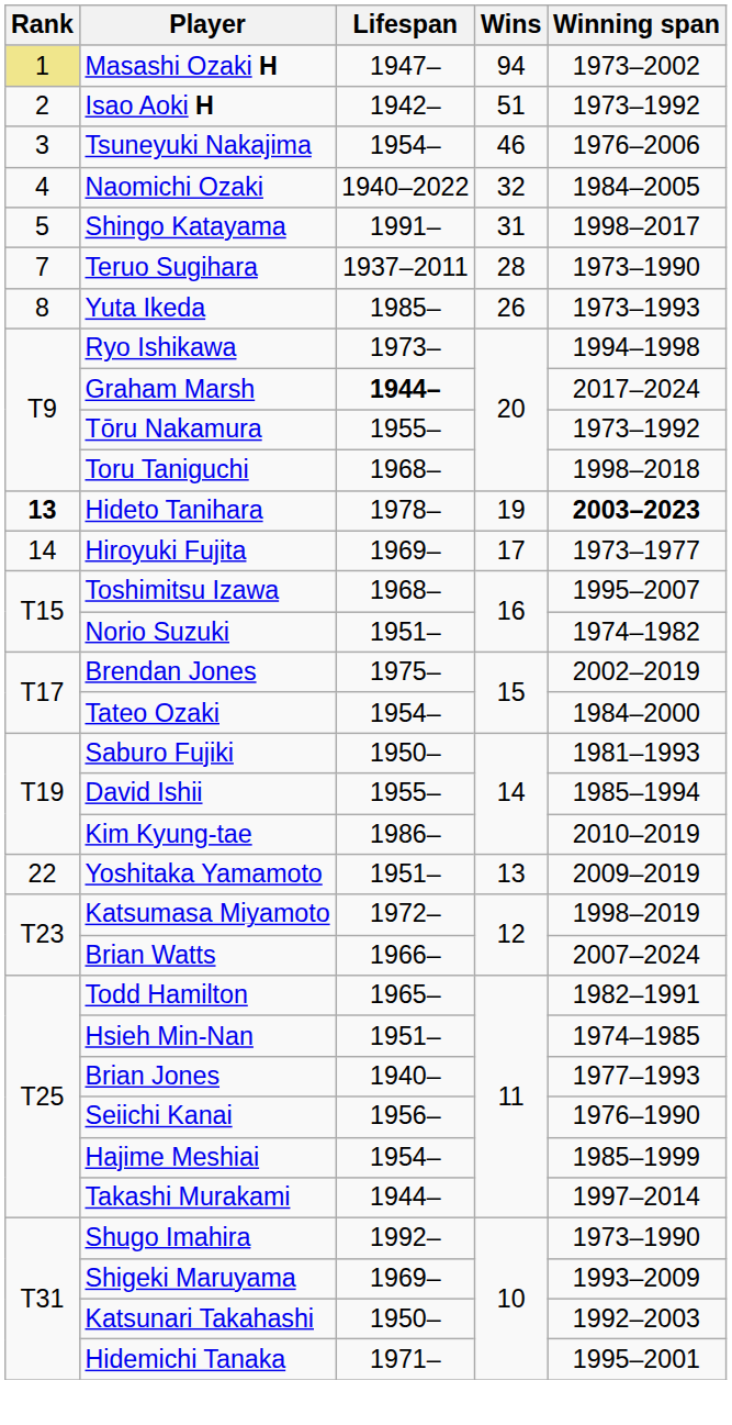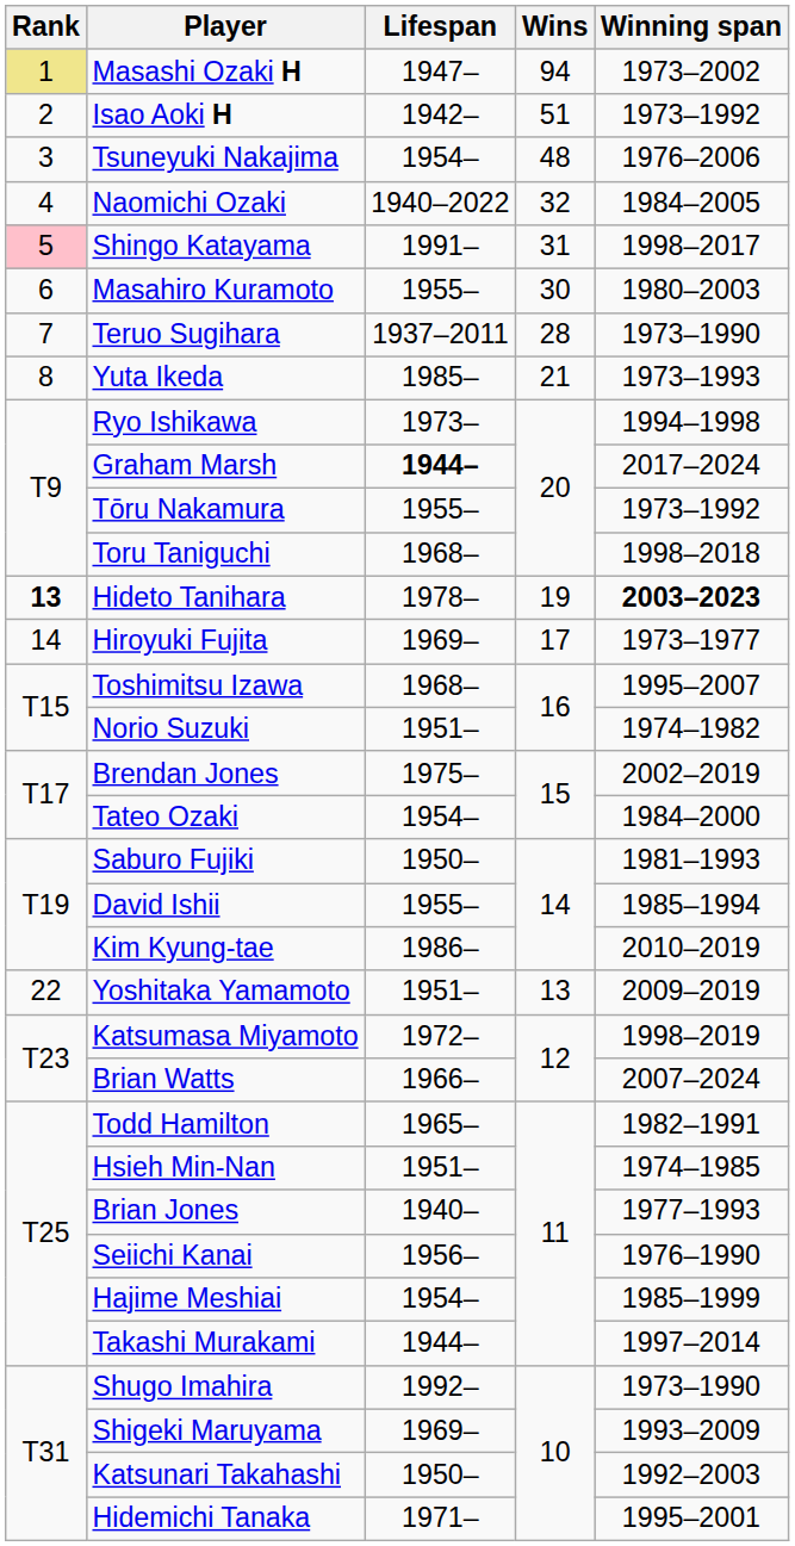 <table class="wikitable sortable">
 <tr>
 <th>Rank</th>
 <th>Player</th>
 <th>Lifespan</th>
 <th>Wins</th>
 <th>Winning span</th>
 </tr>
 <tr>
 <td align=center style="background: khaki;">1</td>
 <td> <a href='#'>Masashi Ozaki</a> <strong>H</strong></td>
 <td align=center>1947–</td>
 <td align=center>94</td>
 <td align=center>1973–2002</td>
 </tr>
 <tr>
 <td align=center>2</td>
 <td> <a href='#'>Isao Aoki</a> <strong>H</strong></td>
 <td align=center>1942–</td>
 <td align=center>51</td>
 <td align=center>1973–1992</td>
 </tr>
 <tr>
 <td align=center>3</td>
 <td> <a href='#'>Tsuneyuki Nakajima</a></td>
 <td align=center>1954–</td>
-<td align=center>46</td>
+<td align=center>48</td>
 <td align=center>1976–2006</td>
 </tr>
 <tr>
 <td align=center>4</td>
 <td> <a href='#'>Naomichi Ozaki</a></td>
 <td align=center>1940–2022</td>
 <td align=center>32</td>
 <td align=center>1984–2005</td>
 </tr>
 <tr>
-<td align=center>5</td>
+<td align=center style="background: pink;">5</td>
 <td> <a href='#'>Shingo Katayama</a></td>
 <td align=center>1991–</td>
 <td align=center>31</td>
 <td align=center>1998–2017</td>
+</tr>
+<tr>
+<td align=center>6</td>
+<td> <a href='#'>Masahiro Kuramoto</a></td>
+<td align=center>1955–</td>
+<td align=center>30</td>
+<td align=center>1980–2003</td>
 </tr>
 <tr>
 <td align=center>7</td>
 <td> <a href='#'>Teruo Sugihara</a></td>
 <td align=center>1937–2011</td>
 <td align=center>28</td>
 <td align=center>1973–1990</td>
 </tr>
 <tr>
 <td align=center>8</td>
 <td> <a href='#'>Yuta Ikeda</a></td>
 <td align=center>1985–</td>
-<td align=center>26</td>
+<td align=center>21</td>
 <td align=center>1973–1993</td>
 </tr>
 <tr>
 <td rowspan=4 align=center>T9</td>
 <td> <a href='#'>Ryo Ishikawa</a></td>
 <td align=center>1973–</td>
 <td rowspan=4 align=center>20</td>
 <td align=center>1994–1998</td>
 </tr>
 <tr>
 <td> <a href='#'>Graham Marsh</a></td>
 <td align=center><strong>1944–</strong></td>
 <td align=center>2017–2024</td>
 </tr>
 <tr>
 <td> <a href='#'>Tōru Nakamura</a></td>
 <td align=center>1955–</td>
 <td align=center>1973–1992</td>
 </tr>
 <tr>
 <td> <a href='#'>Toru Taniguchi</a></td>
 <td align=center>1968–</td>
 <td align=center>1998–2018</td>
 </tr>
 <tr>
 <td align=center><strong>13</strong></td>
 <td> <a href='#'>Hideto Tanihara</a></td>
 <td align=center>1978–</td>
 <td align=center>19</td>
 <td align=center><strong>2003–2023</strong></td>
 </tr>
 <tr>
 <td align=center>14</td>
 <td> <a href='#'>Hiroyuki Fujita</a></td>
 <td align=center>1969–</td>
 <td align=center>17</td>
 <td align=center>1973–1977</td>
 </tr>
 <tr>
 <td rowspan=2 align=center>T15</td>
 <td> <a href='#'>Toshimitsu Izawa</a></td>
 <td align=center>1968–</td>
 <td rowspan=2 align=center>16</td>
 <td align=center>1995–2007</td>
 </tr>
 <tr>
 <td> <a href='#'>Norio Suzuki</a></td>
 <td align=center>1951–</td>
 <td align=center>1974–1982</td>
 </tr>
 <tr>
 <td rowspan=2 align=center>T17</td>
 <td> <a href='#'>Brendan Jones</a></td>
 <td align=center>1975–</td>
 <td rowspan=2 align=center>15</td>
 <td align=center>2002–2019</td>
 </tr>
 <tr>
 <td> <a href='#'>Tateo Ozaki</a></td>
 <td align=center>1954–</td>
 <td align=center>1984–2000</td>
 </tr>
 <tr>
 <td rowspan=3 align=center>T19</td>
 <td> <a href='#'>Saburo Fujiki</a></td>
 <td align=center>1950–</td>
 <td rowspan=3 align=center>14</td>
 <td align=center>1981–1993</td>
 </tr>
 <tr>
 <td> <a href='#'>David Ishii</a></td>
 <td align=center>1955–</td>
 <td align=center>1985–1994</td>
 </tr>
 <tr>
 <td> <a href='#'>Kim Kyung-tae</a></td>
 <td align=center>1986–</td>
 <td align=center>2010–2019</td>
 </tr>
 <tr>
 <td align=center>22</td>
 <td> <a href='#'>Yoshitaka Yamamoto</a></td>
 <td align=center>1951–</td>
 <td align=center>13</td>
 <td align=center>2009–2019</td>
 </tr>
 <tr>
 <td rowspan=2 align=center>T23</td>
 <td> <a href='#'>Katsumasa Miyamoto</a></td>
 <td align=center>1972–</td>
 <td rowspan=2 align=center>12</td>
 <td align=center>1998–2019</td>
 </tr>
 <tr>
 <td> <a href='#'>Brian Watts</a></td>
 <td align=center>1966–</td>
 <td align=center>2007–2024</td>
 </tr>
 <tr>
 <td rowspan=6 align=center>T25</td>
 <td> <a href='#'>Todd Hamilton</a></td>
 <td align=center>1965–</td>
 <td rowspan=6 align=center>11</td>
 <td align=center>1982–1991</td>
 </tr>
 <tr>
 <td> <a href='#'>Hsieh Min-Nan</a></td>
 <td align=center>1951–</td>
 <td align=center>1974–1985</td>
 </tr>
 <tr>
 <td> <a href='#'>Brian Jones</a></td>
 <td align=center>1940–</td>
 <td align=center>1977–1993</td>
 </tr>
 <tr>
 <td> <a href='#'>Seiichi Kanai</a></td>
 <td align=center>1956–</td>
 <td align=center>1976–1990</td>
 </tr>
 <tr>
 <td> <a href='#'>Hajime Meshiai</a></td>
 <td align=center>1954–</td>
 <td align=center>1985–1999</td>
 </tr>
 <tr>
 <td> <a href='#'>Takashi Murakami</a></td>
 <td align=center>1944–</td>
 <td align=center>1997–2014</td>
 </tr>
 <tr>
 <td rowspan=4 align=center>T31</td>
 <td> <a href='#'>Shugo Imahira</a></td>
 <td align=center>1992–</td>
 <td rowspan=4 align=center>10</td>
 <td align=center>1973–1990</td>
 </tr>
 <tr>
 <td> <a href='#'>Shigeki Maruyama</a></td>
 <td align=center>1969–</td>
 <td align=center>1993–2009</td>
 </tr>
 <tr>
 <td> <a href='#'>Katsunari Takahashi</a></td>
 <td align=center>1950–</td>
 <td align=center>1992–2003</td>
 </tr>
 <tr>
 <td> <a href='#'>Hidemichi Tanaka</a></td>
 <td align=center>1971–</td>
 <td align=center>1995–2001</td>
 </tr>
 </table>
